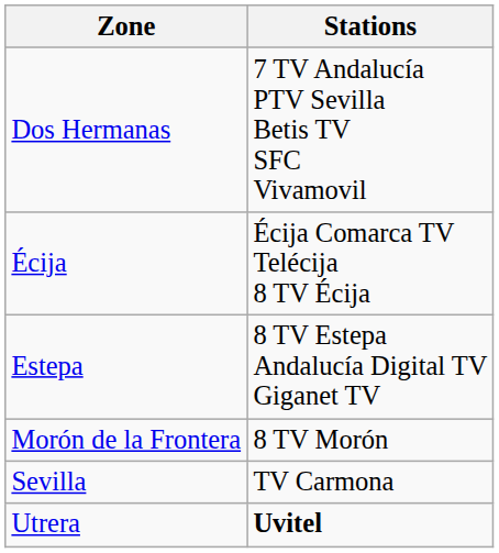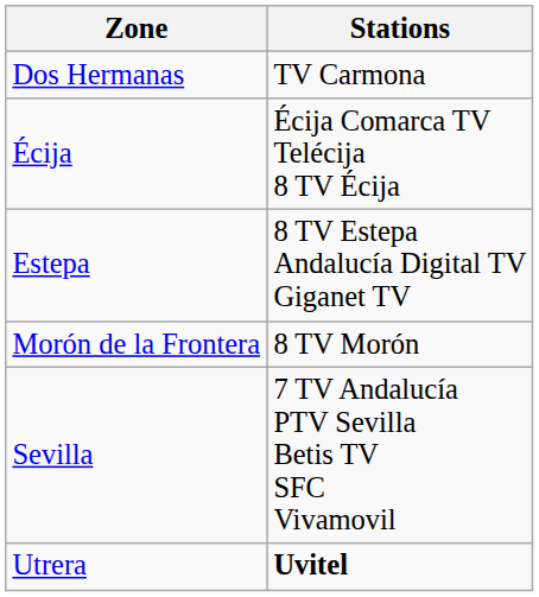 <table class="wikitable">
 <tr>
 <th>Zone</th>
 <th>Stations</th>
 </tr>
 <tr>
 <td><a href='#'>Dos Hermanas</a></td>
-<td>7 TV Andalucía<br>PTV Sevilla<br>Betis TV<br>SFC<br>Vivamovil</td>
+<td>TV Carmona</td>
 </tr>
 <tr>
 <td><a href='#'>Écija</a></td>
 <td>Écija Comarca TV<br>Telécija<br>8 TV Écija</td>
 </tr>
 <tr>
 <td><a href='#'>Estepa</a></td>
 <td>8 TV Estepa<br>Andalucía Digital TV<br>Giganet TV</td>
 </tr>
 <tr>
 <td><a href='#'>Morón de la Frontera</a></td>
 <td>8 TV Morón</td>
 </tr>
 <tr>
 <td><a href='#'>Sevilla</a></td>
-<td>TV Carmona</td>
+<td>7 TV Andalucía<br>PTV Sevilla<br>Betis TV<br>SFC<br>Vivamovil</td>
 </tr>
 <tr>
 <td><a href='#'>Utrera</a></td>
 <td><strong>Uvitel</strong></td>
 </tr>
 </table>
